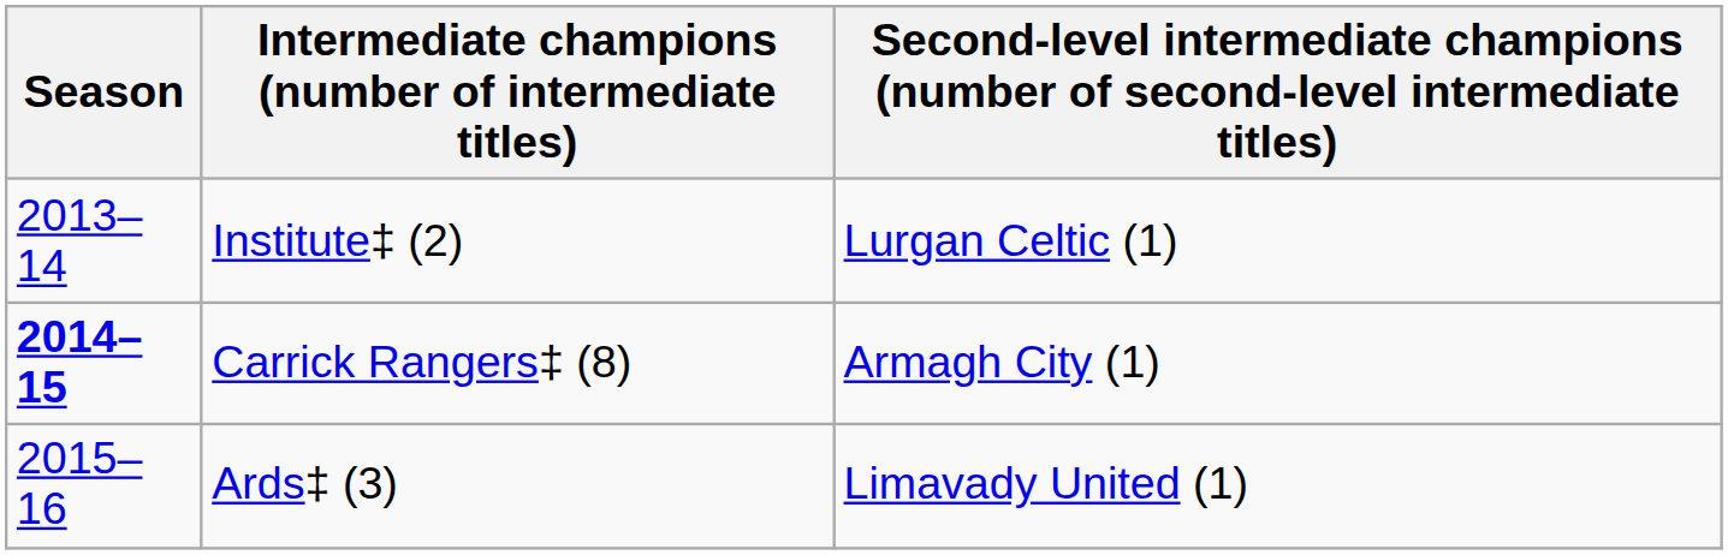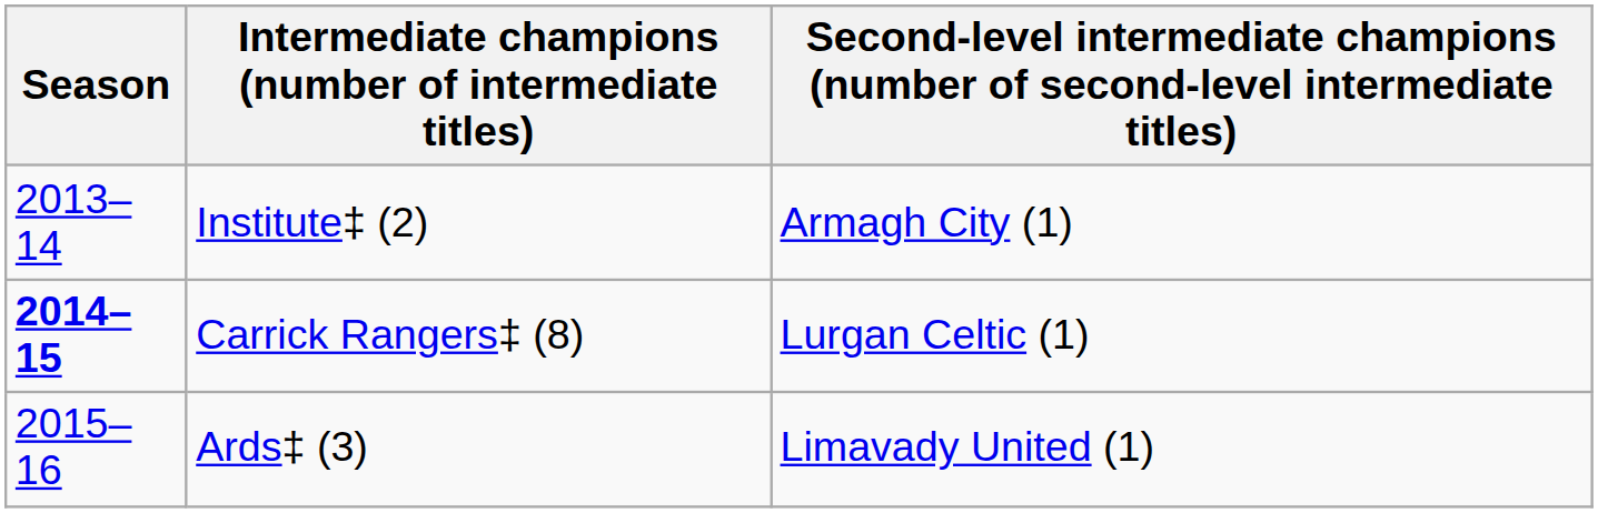 <table class="wikitable">
 <tr>
 <th>Season</th>
 <th>Intermediate champions<br>(number of intermediate titles)</th>
 <th>Second-level intermediate champions<br>(number of second-level intermediate titles)</th>
 </tr>
 <tr>
 <td><a href='#'>2013–14</a></td>
 <td><a href='#'>Institute</a>‡ (2)</td>
-<td><a href='#'>Lurgan Celtic</a> (1)</td>
+<td><a href='#'>Armagh City</a> (1)</td>
 </tr>
 <tr>
 <td><strong><a href='#'>2014–15</a></strong></td>
 <td><a href='#'>Carrick Rangers</a>‡ (8)</td>
-<td><a href='#'>Armagh City</a> (1)</td>
+<td><a href='#'>Lurgan Celtic</a> (1)</td>
 </tr>
 <tr>
 <td><a href='#'>2015–16</a></td>
 <td><a href='#'>Ards</a>‡ (3)</td>
 <td><a href='#'>Limavady United</a> (1)</td>
 </tr>
 </table>
